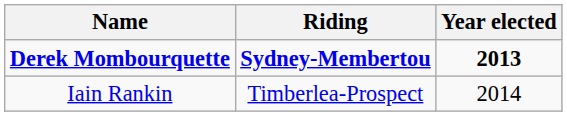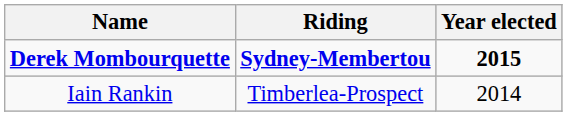 <table class="wikitable sortable">
 <tr>
 <th>Name</th>
 <th>Riding</th>
 <th>Year elected</th>
 </tr>
 <tr align="center">
 <td><strong><a href='#'>Derek Mombourquette</a></strong></td>
 <td><strong><a href='#'>Sydney-Membertou</a></strong></td>
-<td><strong>2013</strong></td>
+<td><strong>2015</strong></td>
 </tr>
 <tr align="center">
 <td><a href='#'>Iain Rankin</a></td>
 <td><a href='#'>Timberlea-Prospect</a></td>
 <td>2014</td>
 </tr>
 </table>
